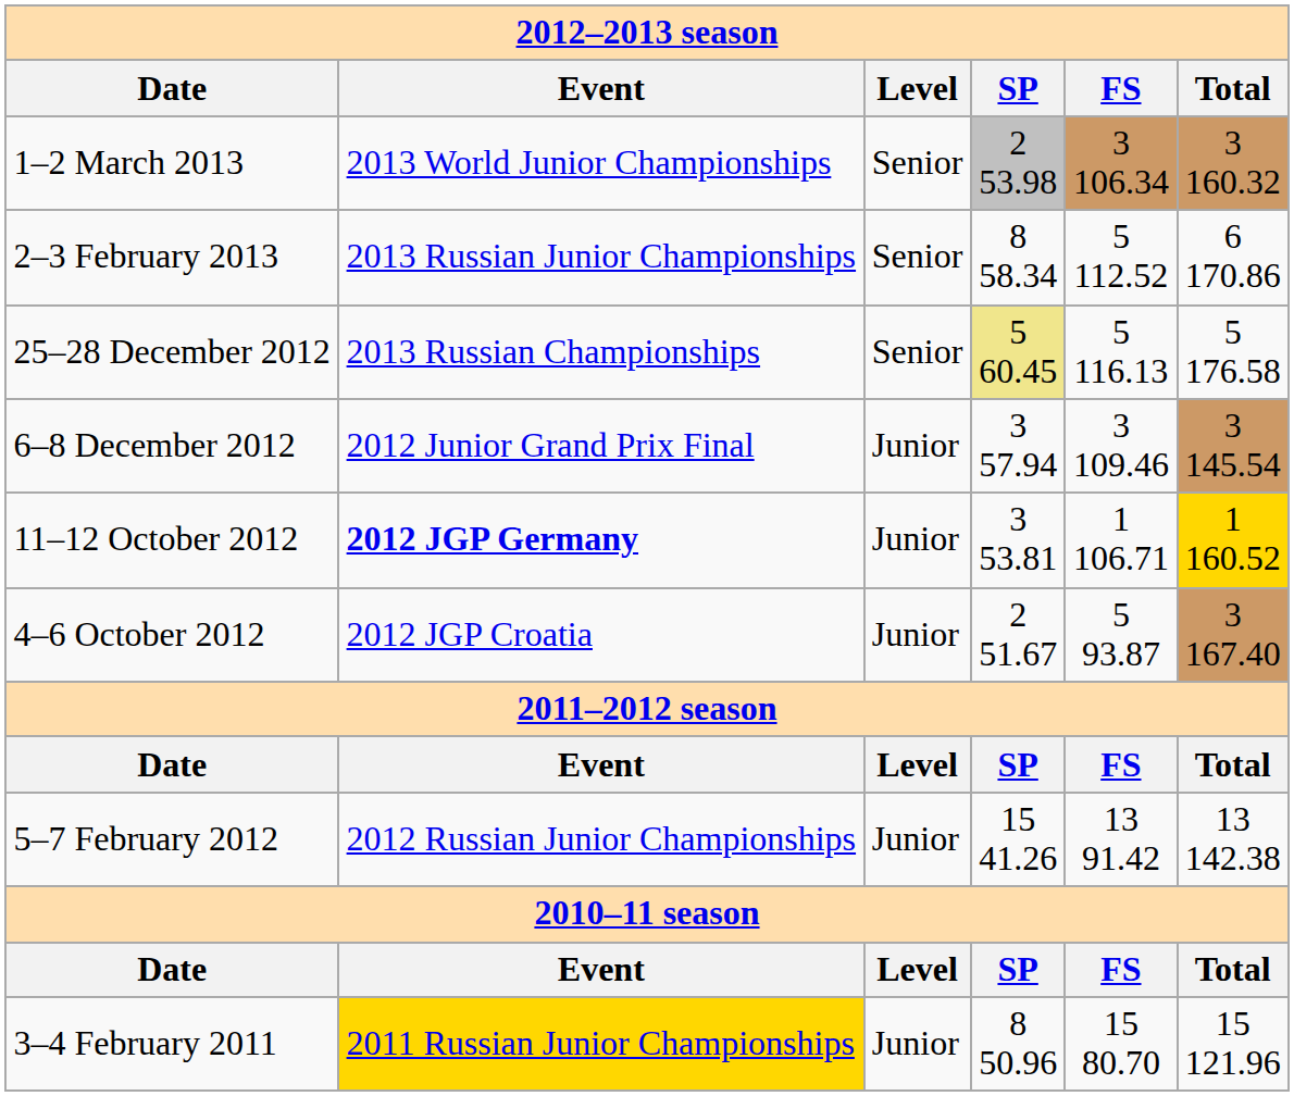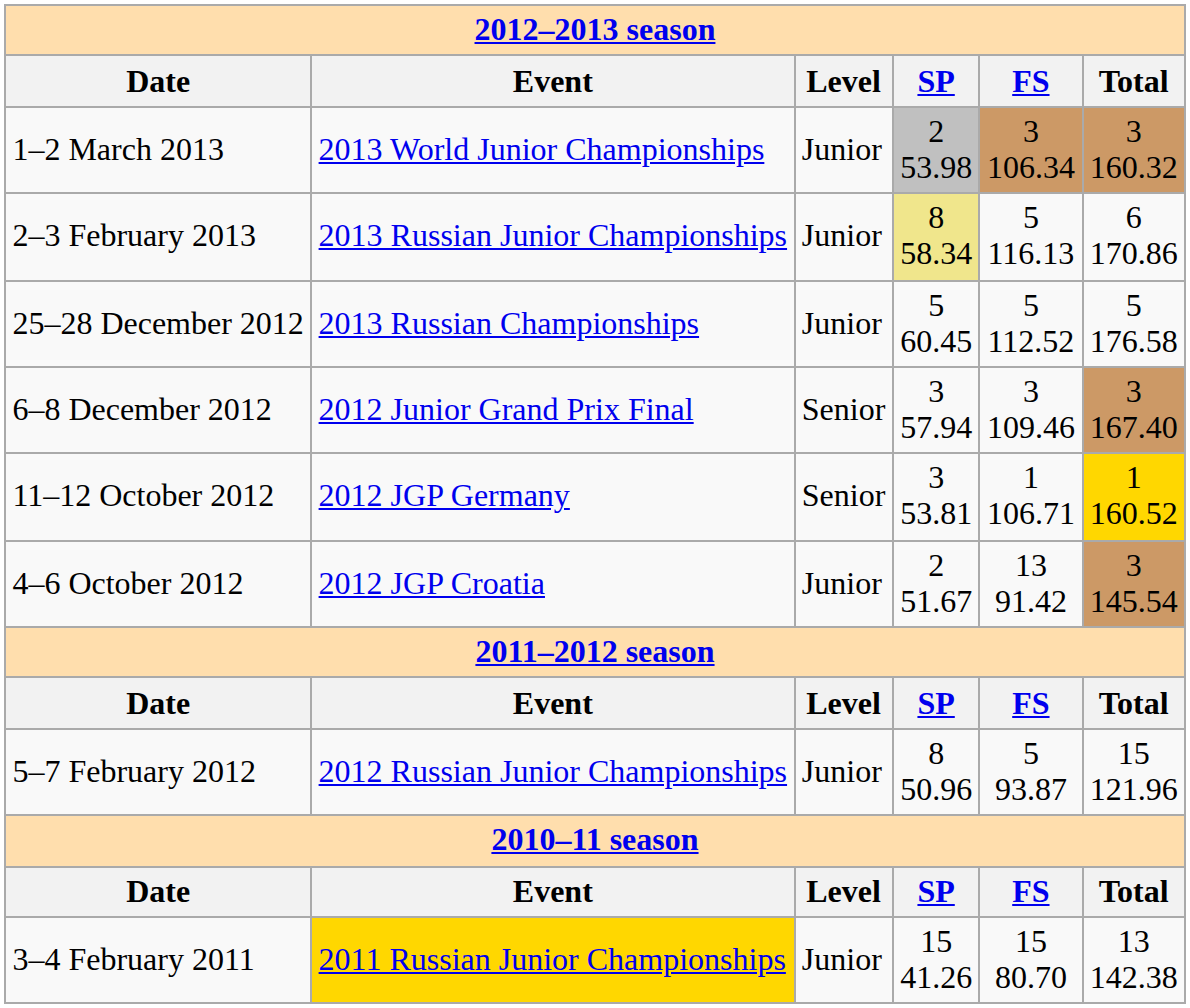 <table class="wikitable">
 <tr>
 <td style="background-color: #ffdead; " colspan=7 align=center><a href='#'><strong>2012–2013 season</strong></a></td>
 </tr>
 <tr>
 <th>Date</th>
 <th>Event</th>
 <th>Level</th>
 <th><a href='#'>SP</a></th>
 <th><a href='#'>FS</a></th>
 <th>Total</th>
 </tr>
 <tr>
 <td>1–2 March 2013</td>
 <td><a href='#'>2013 World Junior Championships</a></td>
-<td>Senior</td>
+<td>Junior</td>
 <td align=center bgcolor=silver>2 <br> 53.98</td>
 <td align=center bgcolor=cc9966>3 <br> 106.34</td>
 <td align=center bgcolor=cc9966>3 <br> 160.32</td>
 </tr>
 <tr>
 <td>2–3 February 2013</td>
 <td><a href='#'>2013 Russian Junior Championships</a></td>
-<td>Senior</td>
-<td align=center>8 <br> 58.34</td>
-<td align=center>5 <br> 112.52</td>
+<td>Junior</td>
+<td align=center style="background: khaki;">8 <br> 58.34</td>
+<td align=center>5 <br> 116.13</td>
 <td align=center>6 <br> 170.86</td>
 </tr>
 <tr>
 <td>25–28 December 2012</td>
 <td><a href='#'>2013 Russian Championships</a></td>
-<td>Senior</td>
-<td align=center style="background: khaki;">5 <br> 60.45</td>
-<td align=center>5 <br> 116.13</td>
+<td>Junior</td>
+<td align=center>5 <br> 60.45</td>
+<td align=center>5 <br> 112.52</td>
 <td align=center>5 <br> 176.58</td>
 </tr>
 <tr>
 <td>6–8 December 2012</td>
 <td><a href='#'>2012 Junior Grand Prix Final</a></td>
-<td>Junior</td>
+<td>Senior</td>
 <td align=center>3 <br> 57.94</td>
 <td align=center>3 <br> 109.46</td>
-<td align=center bgcolor=cc9966>3 <br> 145.54</td>
+<td align=center bgcolor=cc9966>3 <br> 167.40</td>
 </tr>
 <tr>
 <td>11–12 October 2012</td>
-<td><strong><a href='#'>2012 JGP Germany</a></strong></td>
-<td>Junior</td>
+<td><a href='#'>2012 JGP Germany</a></td>
+<td>Senior</td>
 <td align=center>3 <br> 53.81</td>
 <td align=center>1 <br> 106.71</td>
 <td align=center bgcolor=gold>1 <br> 160.52</td>
 </tr>
 <tr>
 <td>4–6 October 2012</td>
 <td><a href='#'>2012 JGP Croatia</a></td>
 <td>Junior</td>
 <td align=center>2 <br> 51.67</td>
-<td align=center>5 <br> 93.87</td>
-<td align=center bgcolor=cc9966>3 <br> 167.40</td>
+<td align=center>13 <br> 91.42</td>
+<td align=center bgcolor=cc9966>3 <br> 145.54</td>
 </tr>
 <tr>
 <td style="background-color: #ffdead; " colspan=7 align=center><a href='#'><strong>2011–2012 season</strong></a></td>
 </tr>
 <tr>
 <th>Date</th>
 <th>Event</th>
 <th>Level</th>
 <th><a href='#'>SP</a></th>
 <th><a href='#'>FS</a></th>
 <th>Total</th>
 </tr>
 <tr>
 <td>5–7 February 2012</td>
 <td><a href='#'>2012 Russian Junior Championships</a></td>
 <td>Junior</td>
-<td align=center>15 <br> 41.26</td>
-<td align=center>13 <br> 91.42</td>
-<td align=center>13 <br> 142.38</td>
+<td align=center>8 <br> 50.96</td>
+<td align=center>5 <br> 93.87</td>
+<td align=center>15 <br> 121.96</td>
 </tr>
 <tr>
 <td style="background-color: #ffdead; " colspan=7 align=center><a href='#'><strong>2010–11 season</strong></a></td>
 </tr>
 <tr>
 <th>Date</th>
 <th>Event</th>
 <th>Level</th>
 <th><a href='#'>SP</a></th>
 <th><a href='#'>FS</a></th>
 <th>Total</th>
 </tr>
 <tr>
 <td>3–4 February 2011</td>
 <td style="background: gold;"><a href='#'>2011 Russian Junior Championships</a></td>
 <td>Junior</td>
-<td align=center>8 <br> 50.96</td>
+<td align=center>15 <br> 41.26</td>
 <td align=center>15 <br> 80.70</td>
-<td align=center>15 <br> 121.96</td>
+<td align=center>13 <br> 142.38</td>
 </tr>
 </table>
